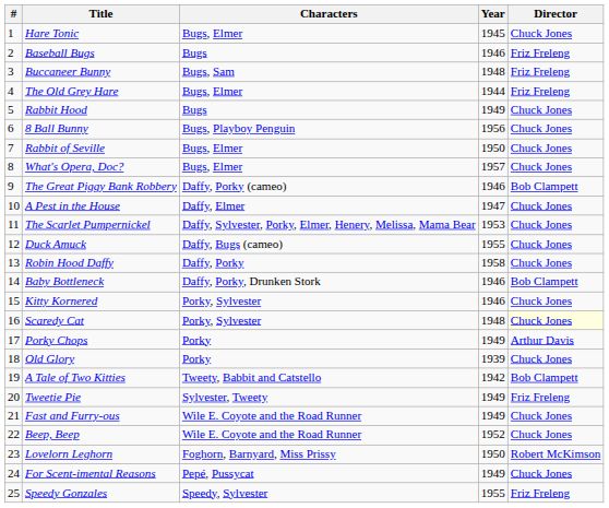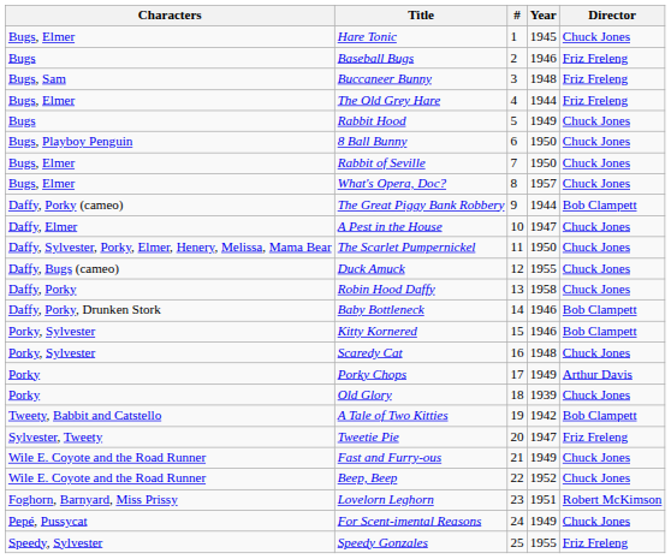 <table class="wikitable sortable">
 <tr>
+<th>Characters</th>
+<th>Title</th>
 <th>#</th>
-<th>Title</th>
-<th>Characters</th>
 <th>Year</th>
 <th>Director</th>
 </tr>
 <tr>
+<td><a href='#'>Bugs</a>, <a href='#'>Elmer</a></td>
+<td><em><a href='#'>Hare Tonic</a></em></td>
 <td>1</td>
-<td><em><a href='#'>Hare Tonic</a></em></td>
-<td><a href='#'>Bugs</a>, <a href='#'>Elmer</a></td>
 <td>1945</td>
 <td><a href='#'>Chuck Jones</a></td>
 </tr>
 <tr>
+<td><a href='#'>Bugs</a></td>
+<td><em><a href='#'>Baseball Bugs</a></em></td>
 <td>2</td>
-<td><em><a href='#'>Baseball Bugs</a></em></td>
-<td><a href='#'>Bugs</a></td>
 <td>1946</td>
 <td><a href='#'>Friz Freleng</a></td>
 </tr>
 <tr>
+<td><a href='#'>Bugs</a>, <a href='#'>Sam</a></td>
+<td><em><a href='#'>Buccaneer Bunny</a></em></td>
 <td>3</td>
-<td><em><a href='#'>Buccaneer Bunny</a></em></td>
-<td><a href='#'>Bugs</a>, <a href='#'>Sam</a></td>
 <td>1948</td>
 <td><a href='#'>Friz Freleng</a></td>
 </tr>
 <tr>
+<td><a href='#'>Bugs</a>, <a href='#'>Elmer</a></td>
+<td><em><a href='#'>The Old Grey Hare</a></em></td>
 <td>4</td>
-<td><em><a href='#'>The Old Grey Hare</a></em></td>
-<td><a href='#'>Bugs</a>, <a href='#'>Elmer</a></td>
 <td>1944</td>
 <td><a href='#'>Friz Freleng</a></td>
 </tr>
 <tr>
+<td><a href='#'>Bugs</a></td>
+<td><em><a href='#'>Rabbit Hood</a></em></td>
 <td>5</td>
-<td><em><a href='#'>Rabbit Hood</a></em></td>
-<td><a href='#'>Bugs</a></td>
 <td>1949</td>
 <td><a href='#'>Chuck Jones</a></td>
 </tr>
 <tr>
+<td><a href='#'>Bugs</a>, <a href='#'>Playboy Penguin</a></td>
+<td><em><a href='#'>8 Ball Bunny</a></em></td>
 <td>6</td>
-<td><em><a href='#'>8 Ball Bunny</a></em></td>
-<td><a href='#'>Bugs</a>, <a href='#'>Playboy Penguin</a></td>
-<td>1956</td>
-<td><a href='#'>Chuck Jones</a></td>
-</tr>
-<tr>
-<td>7</td>
-<td><em><a href='#'>Rabbit of Seville</a></em></td>
-<td><a href='#'>Bugs</a>, <a href='#'>Elmer</a></td>
 <td>1950</td>
 <td><a href='#'>Chuck Jones</a></td>
 </tr>
 <tr>
+<td><a href='#'>Bugs</a>, <a href='#'>Elmer</a></td>
+<td><em><a href='#'>Rabbit of Seville</a></em></td>
+<td>7</td>
+<td>1950</td>
+<td><a href='#'>Chuck Jones</a></td>
+</tr>
+<tr>
+<td><a href='#'>Bugs</a>, <a href='#'>Elmer</a></td>
+<td><em><a href='#'>What's Opera, Doc?</a></em></td>
 <td>8</td>
-<td><em><a href='#'>What's Opera, Doc?</a></em></td>
-<td><a href='#'>Bugs</a>, <a href='#'>Elmer</a></td>
 <td>1957</td>
 <td><a href='#'>Chuck Jones</a></td>
 </tr>
 <tr>
+<td><a href='#'>Daffy</a>, <a href='#'>Porky</a> (cameo)</td>
+<td><em><a href='#'>The Great Piggy Bank Robbery</a></em></td>
 <td>9</td>
-<td><em><a href='#'>The Great Piggy Bank Robbery</a></em></td>
-<td><a href='#'>Daffy</a>, <a href='#'>Porky</a> (cameo)</td>
+<td>1944</td>
+<td><a href='#'>Bob Clampett</a></td>
+</tr>
+<tr>
+<td><a href='#'>Daffy</a>, <a href='#'>Elmer</a></td>
+<td><em><a href='#'>A Pest in the House</a></em></td>
+<td>10</td>
+<td>1947</td>
+<td><a href='#'>Chuck Jones</a></td>
+</tr>
+<tr>
+<td><a href='#'>Daffy</a>, <a href='#'>Sylvester</a>, <a href='#'>Porky</a>, <a href='#'>Elmer</a>, <a href='#'>Henery</a>, <a href='#'>Melissa</a>, <a href='#'>Mama Bear</a></td>
+<td><em><a href='#'>The Scarlet Pumpernickel</a></em></td>
+<td>11</td>
+<td>1950</td>
+<td><a href='#'>Chuck Jones</a></td>
+</tr>
+<tr>
+<td><a href='#'>Daffy</a>, <a href='#'>Bugs</a> (cameo)</td>
+<td><em><a href='#'>Duck Amuck</a></em></td>
+<td>12</td>
+<td>1955</td>
+<td><a href='#'>Chuck Jones</a></td>
+</tr>
+<tr>
+<td><a href='#'>Daffy</a>, <a href='#'>Porky</a></td>
+<td><em><a href='#'>Robin Hood Daffy</a></em></td>
+<td>13</td>
+<td>1958</td>
+<td><a href='#'>Chuck Jones</a></td>
+</tr>
+<tr>
+<td><a href='#'>Daffy</a>, <a href='#'>Porky</a>, Drunken Stork</td>
+<td><em><a href='#'>Baby Bottleneck</a></em></td>
+<td>14</td>
 <td>1946</td>
 <td><a href='#'>Bob Clampett</a></td>
 </tr>
 <tr>
-<td>10</td>
-<td><em><a href='#'>A Pest in the House</a></em></td>
-<td><a href='#'>Daffy</a>, <a href='#'>Elmer</a></td>
-<td>1947</td>
-<td><a href='#'>Chuck Jones</a></td>
-</tr>
-<tr>
-<td>11</td>
-<td><em><a href='#'>The Scarlet Pumpernickel</a></em></td>
-<td><a href='#'>Daffy</a>, <a href='#'>Sylvester</a>, <a href='#'>Porky</a>, <a href='#'>Elmer</a>, <a href='#'>Henery</a>, <a href='#'>Melissa</a>, <a href='#'>Mama Bear</a></td>
-<td>1953</td>
-<td><a href='#'>Chuck Jones</a></td>
-</tr>
-<tr>
-<td>12</td>
-<td><em><a href='#'>Duck Amuck</a></em></td>
-<td><a href='#'>Daffy</a>, <a href='#'>Bugs</a> (cameo)</td>
-<td>1955</td>
-<td><a href='#'>Chuck Jones</a></td>
-</tr>
-<tr>
-<td>13</td>
-<td><em><a href='#'>Robin Hood Daffy</a></em></td>
-<td><a href='#'>Daffy</a>, <a href='#'>Porky</a></td>
-<td>1958</td>
-<td><a href='#'>Chuck Jones</a></td>
-</tr>
-<tr>
-<td>14</td>
-<td><em><a href='#'>Baby Bottleneck</a></em></td>
-<td><a href='#'>Daffy</a>, <a href='#'>Porky</a>, Drunken Stork</td>
+<td><a href='#'>Porky</a>, <a href='#'>Sylvester</a></td>
+<td><em><a href='#'>Kitty Kornered</a></em></td>
+<td>15</td>
 <td>1946</td>
 <td><a href='#'>Bob Clampett</a></td>
 </tr>
 <tr>
-<td>15</td>
-<td><em><a href='#'>Kitty Kornered</a></em></td>
 <td><a href='#'>Porky</a>, <a href='#'>Sylvester</a></td>
-<td>1946</td>
+<td><em><a href='#'>Scaredy Cat</a></em></td>
+<td>16</td>
+<td>1948</td>
 <td><a href='#'>Chuck Jones</a></td>
 </tr>
 <tr>
-<td>16</td>
-<td><em><a href='#'>Scaredy Cat</a></em></td>
-<td><a href='#'>Porky</a>, <a href='#'>Sylvester</a></td>
-<td>1948</td>
-<td style="background: lightyellow;"><a href='#'>Chuck Jones</a></td>
-</tr>
-<tr>
+<td><a href='#'>Porky</a></td>
+<td><em><a href='#'>Porky Chops</a></em></td>
 <td>17</td>
-<td><em><a href='#'>Porky Chops</a></em></td>
-<td><a href='#'>Porky</a></td>
 <td>1949</td>
 <td><a href='#'>Arthur Davis</a></td>
 </tr>
 <tr>
+<td><a href='#'>Porky</a></td>
+<td><em><a href='#'>Old Glory</a></em></td>
 <td>18</td>
-<td><em><a href='#'>Old Glory</a></em></td>
-<td><a href='#'>Porky</a></td>
 <td>1939</td>
 <td><a href='#'>Chuck Jones</a></td>
 </tr>
 <tr>
+<td><a href='#'>Tweety</a>, <a href='#'>Babbit and Catstello</a></td>
+<td><em><a href='#'>A Tale of Two Kitties</a></em></td>
 <td>19</td>
-<td><em><a href='#'>A Tale of Two Kitties</a></em></td>
-<td><a href='#'>Tweety</a>, <a href='#'>Babbit and Catstello</a></td>
 <td>1942</td>
 <td><a href='#'>Bob Clampett</a></td>
 </tr>
 <tr>
+<td><a href='#'>Sylvester</a>, <a href='#'>Tweety</a></td>
+<td><em><a href='#'>Tweetie Pie</a></em></td>
 <td>20</td>
-<td><em><a href='#'>Tweetie Pie</a></em></td>
-<td><a href='#'>Sylvester</a>, <a href='#'>Tweety</a></td>
-<td>1949</td>
+<td>1947</td>
 <td><a href='#'>Friz Freleng</a></td>
 </tr>
 <tr>
+<td><a href='#'>Wile E. Coyote and the Road Runner</a></td>
+<td><em><a href='#'>Fast and Furry-ous</a></em></td>
 <td>21</td>
-<td><em><a href='#'>Fast and Furry-ous</a></em></td>
-<td><a href='#'>Wile E. Coyote and the Road Runner</a></td>
 <td>1949</td>
 <td><a href='#'>Chuck Jones</a></td>
 </tr>
 <tr>
+<td><a href='#'>Wile E. Coyote and the Road Runner</a></td>
+<td><em><a href='#'>Beep, Beep</a></em></td>
 <td>22</td>
-<td><em><a href='#'>Beep, Beep</a></em></td>
-<td><a href='#'>Wile E. Coyote and the Road Runner</a></td>
 <td>1952</td>
 <td><a href='#'>Chuck Jones</a></td>
 </tr>
 <tr>
+<td><a href='#'>Foghorn</a>, <a href='#'>Barnyard</a>, <a href='#'>Miss Prissy</a></td>
+<td><em><a href='#'>Lovelorn Leghorn</a></em></td>
 <td>23</td>
-<td><em><a href='#'>Lovelorn Leghorn</a></em></td>
-<td><a href='#'>Foghorn</a>, <a href='#'>Barnyard</a>, <a href='#'>Miss Prissy</a></td>
-<td>1950</td>
+<td>1951</td>
 <td><a href='#'>Robert McKimson</a></td>
 </tr>
 <tr>
+<td><a href='#'>Pepé</a>, <a href='#'>Pussycat</a></td>
+<td><em><a href='#'>For Scent-imental Reasons</a></em></td>
 <td>24</td>
-<td><em><a href='#'>For Scent-imental Reasons</a></em></td>
-<td><a href='#'>Pepé</a>, <a href='#'>Pussycat</a></td>
 <td>1949</td>
 <td><a href='#'>Chuck Jones</a></td>
 </tr>
 <tr>
+<td><a href='#'>Speedy</a>, <a href='#'>Sylvester</a></td>
+<td><em><a href='#'>Speedy Gonzales</a></em></td>
 <td>25</td>
-<td><em><a href='#'>Speedy Gonzales</a></em></td>
-<td><a href='#'>Speedy</a>, <a href='#'>Sylvester</a></td>
 <td>1955</td>
 <td><a href='#'>Friz Freleng</a></td>
 </tr>
 </table>
